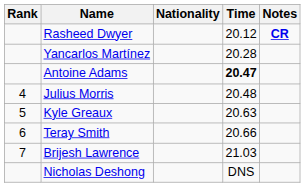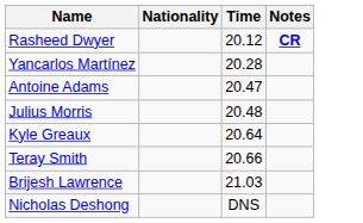 <table class="wikitable sortable" style="text-align:center">
 <tr>
-<th>Rank</th>
 <th>Name</th>
 <th>Nationality</th>
 <th>Time</th>
 <th>Notes</th>
 </tr>
 <tr>
-<td align=center></td>
 <td align=left><a href='#'>Rasheed Dwyer</a></td>
 <td align=left></td>
 <td>20.12</td>
 <td><strong><a href='#'>CR</a></strong></td>
 </tr>
 <tr>
-<td align=center></td>
 <td align=left><a href='#'>Yancarlos Martínez</a></td>
 <td align=left></td>
 <td>20.28</td>
 <td></td>
 </tr>
 <tr>
-<td align=center></td>
 <td align=left><a href='#'>Antoine Adams</a></td>
 <td align=left></td>
-<td><strong>20.47</strong></td>
+<td>20.47</td>
 <td></td>
 </tr>
 <tr>
-<td align=center>4</td>
 <td align=left><a href='#'>Julius Morris</a></td>
 <td align=left></td>
 <td>20.48</td>
 <td></td>
 </tr>
 <tr>
-<td align=center>5</td>
 <td align=left><a href='#'>Kyle Greaux</a></td>
 <td align=left></td>
-<td>20.63</td>
+<td>20.64</td>
 <td></td>
 </tr>
 <tr>
-<td align=center>6</td>
 <td align=left><a href='#'>Teray Smith</a></td>
 <td align=left></td>
 <td>20.66</td>
 <td></td>
 </tr>
 <tr>
-<td align=center>7</td>
 <td align=left><a href='#'>Brijesh Lawrence</a></td>
 <td align=left></td>
 <td>21.03</td>
 <td></td>
 </tr>
 <tr>
-<td align=center></td>
 <td align=left><a href='#'>Nicholas Deshong</a></td>
 <td align=left></td>
 <td>DNS</td>
 <td></td>
 </tr>
 </table>
